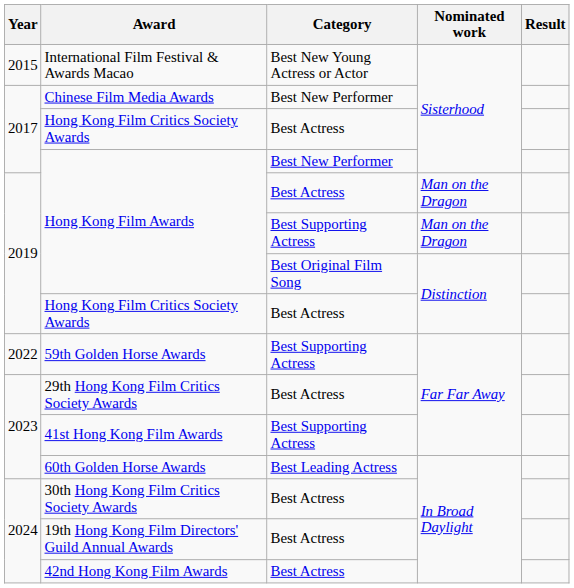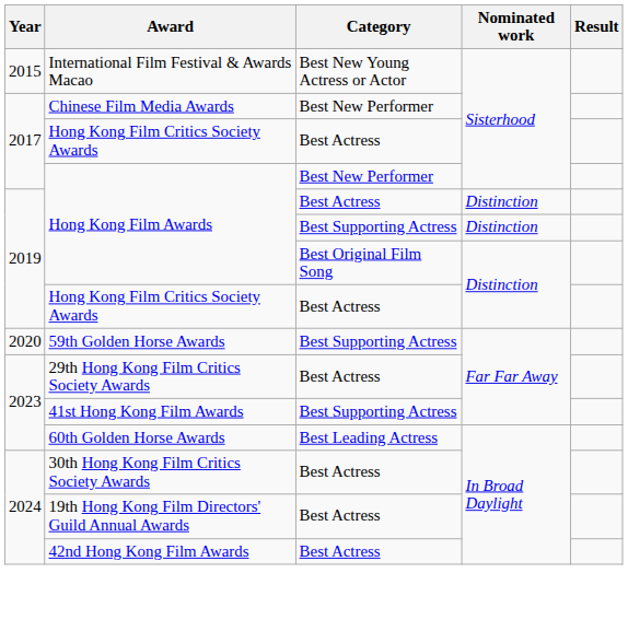 <table class="wikitable">
 <tr>
 <th>Year</th>
 <th>Award</th>
 <th>Category</th>
 <th>Nominated work</th>
 <th>Result</th>
 </tr>
 <tr>
 <td>2015</td>
 <td>International Film Festival & Awards Macao</td>
 <td>Best New Young Actress or Actor</td>
 <td rowspan=4><em><a href='#'>Sisterhood</a></em></td>
 <td></td>
 </tr>
 <tr>
 <td rowspan=3>2017</td>
 <td><a href='#'>Chinese Film Media Awards</a></td>
 <td>Best New Performer</td>
 <td></td>
 </tr>
 <tr>
 <td><a href='#'>Hong Kong Film Critics Society Awards</a></td>
 <td>Best Actress</td>
 <td></td>
 </tr>
 <tr>
 <td rowspan=4><a href='#'>Hong Kong Film Awards</a></td>
 <td><a href='#'>Best New Performer</a></td>
 <td></td>
 </tr>
 <tr>
 <td rowspan=4>2019</td>
 <td><a href='#'>Best Actress</a></td>
-<td><em><a href='#'>Man on the Dragon</a></em></td>
+<td><em><a href='#'>Distinction</a></em></td>
 <td></td>
 </tr>
 <tr>
 <td><a href='#'>Best Supporting Actress</a></td>
-<td><em><a href='#'>Man on the Dragon</a></em></td>
+<td><em><a href='#'>Distinction</a></em></td>
 <td></td>
 </tr>
 <tr>
 <td><a href='#'>Best Original Film Song</a></td>
 <td rowspan=2><em><a href='#'>Distinction</a></em></td>
 <td></td>
 </tr>
 <tr>
 <td><a href='#'>Hong Kong Film Critics Society Awards</a></td>
 <td>Best Actress</td>
 <td></td>
 </tr>
 <tr>
-<td>2022</td>
+<td>2020</td>
 <td><a href='#'>59th Golden Horse Awards</a></td>
 <td><a href='#'>Best Supporting Actress</a></td>
 <td rowspan=3><em><a href='#'>Far Far Away</a></em></td>
 <td></td>
 </tr>
 <tr>
 <td rowspan=3>2023</td>
 <td>29th <a href='#'>Hong Kong Film Critics Society Awards</a></td>
 <td>Best Actress</td>
 <td></td>
 </tr>
 <tr>
 <td><a href='#'>41st Hong Kong Film Awards</a></td>
 <td><a href='#'>Best Supporting Actress</a></td>
 <td></td>
 </tr>
 <tr>
 <td><a href='#'>60th Golden Horse Awards</a></td>
 <td><a href='#'>Best Leading Actress</a></td>
 <td rowspan=4><em><a href='#'>In Broad Daylight</a></em></td>
 <td></td>
 </tr>
 <tr>
 <td rowspan=3>2024</td>
 <td>30th <a href='#'>Hong Kong Film Critics Society Awards</a></td>
 <td>Best Actress</td>
 <td></td>
 </tr>
 <tr>
 <td>19th <a href='#'>Hong Kong Film Directors' Guild Annual Awards</a></td>
 <td>Best Actress</td>
 <td></td>
 </tr>
 <tr>
 <td><a href='#'>42nd Hong Kong Film Awards</a></td>
 <td><a href='#'>Best Actress</a></td>
 <td></td>
 </tr>
 </table>
